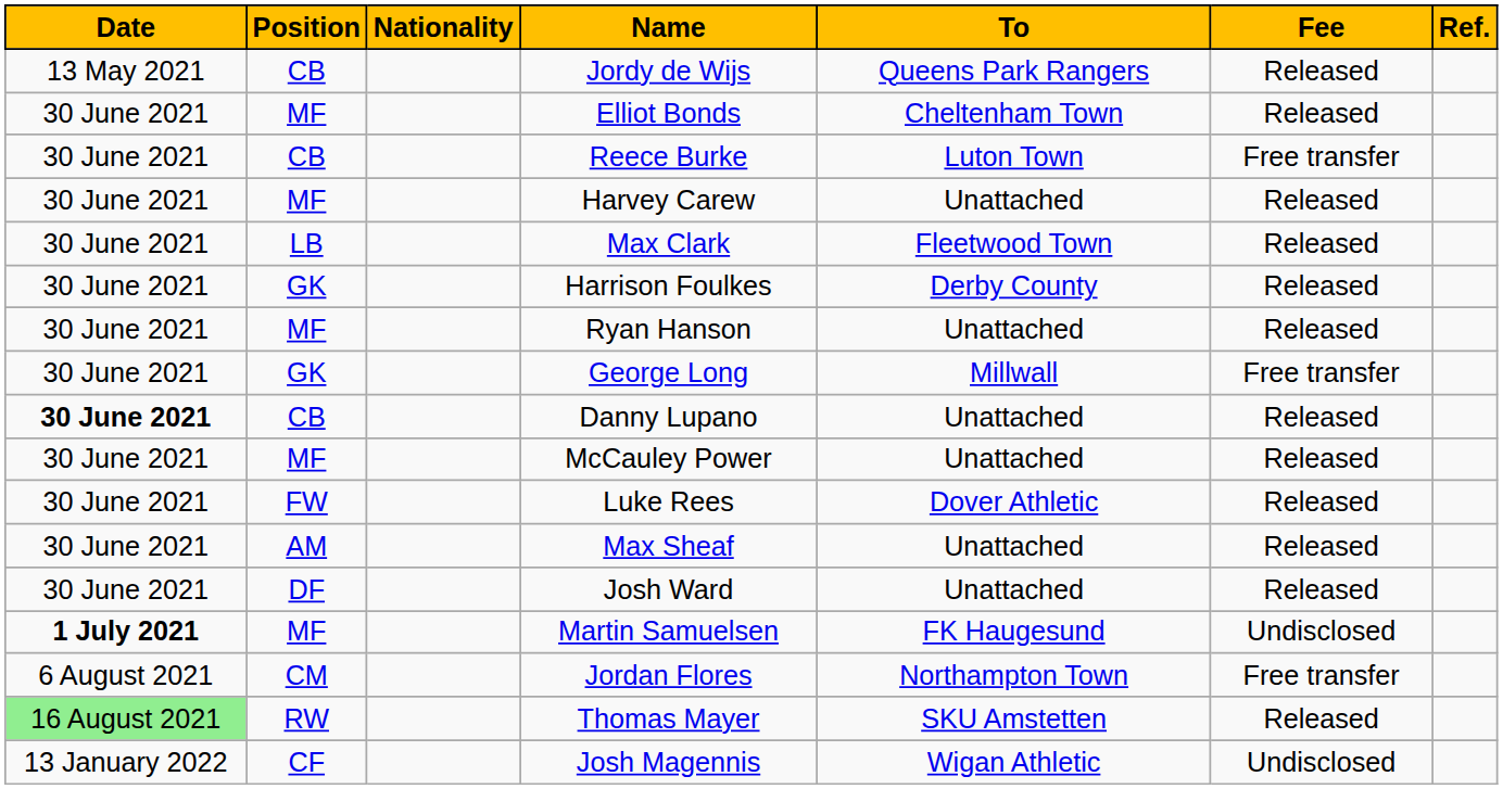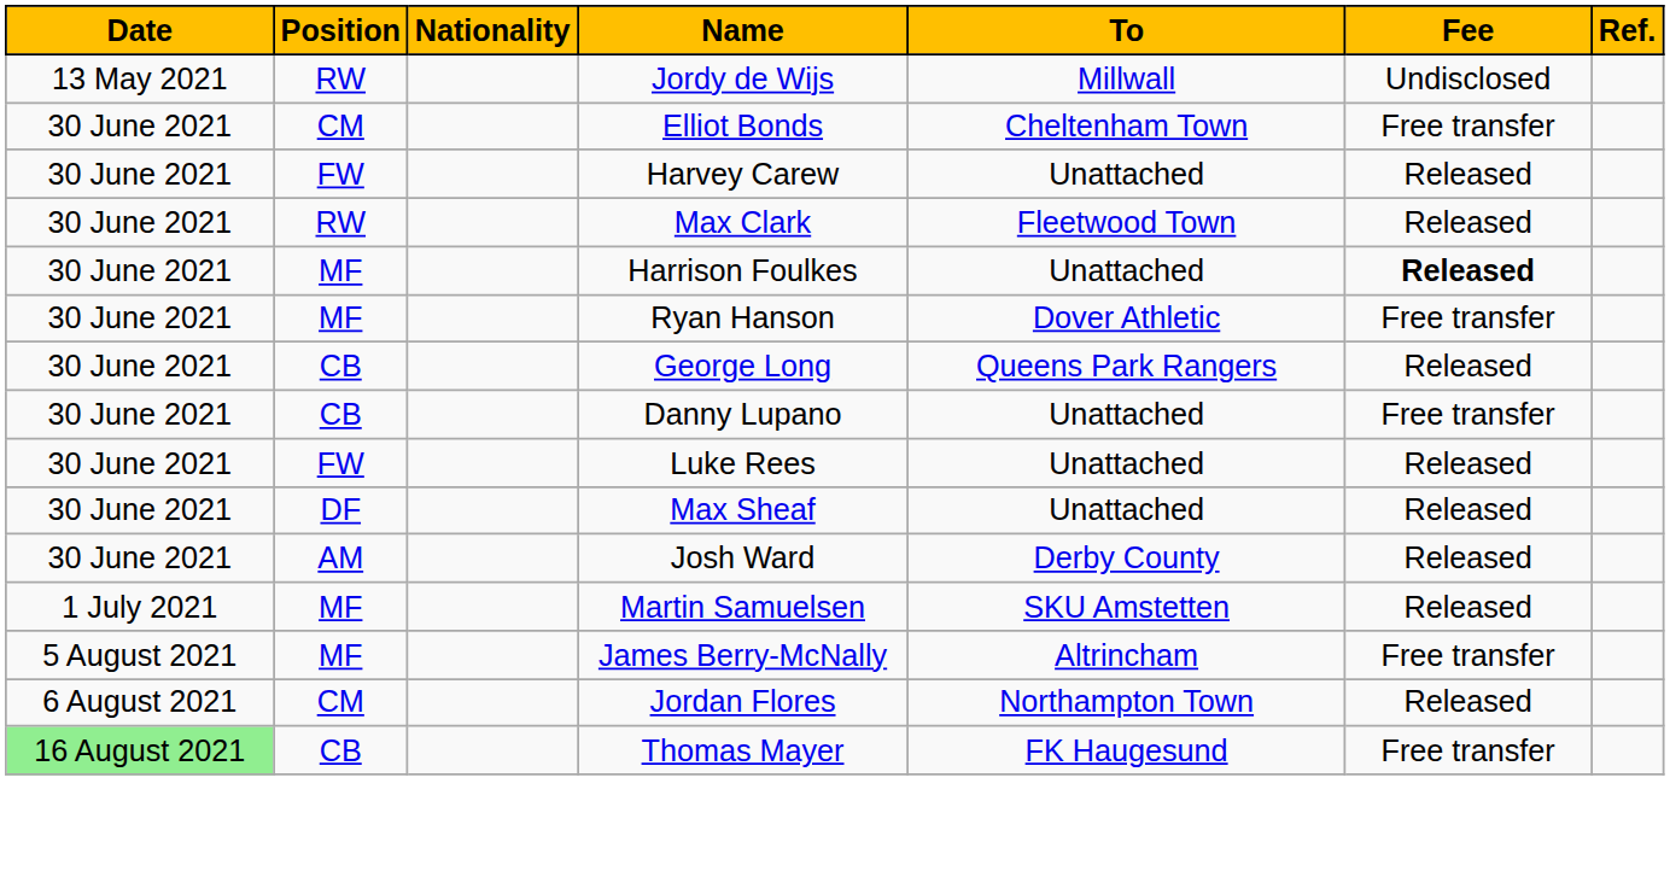 <table class="wikitable" style="text-align:center; font-size:90%">
 <tr>
 <th style="color:#000000; background:#ffbf00; border:1px solid #000000; width:120px;">Date</th>
 <th style="color:#000000; background:#ffbf00; border:1px solid #000000; width:50px;">Position</th>
 <th style="color:#000000; background:#ffbf00; border:1px solid #000000; width:50px;">Nationality</th>
 <th style="color:#000000; background:#ffbf00; border:1px solid #000000; width:150px;">Name</th>
 <th style="color:#000000; background:#ffbf00; border:1px solid #000000; width:200px;">To</th>
 <th style="color:#000000; background:#ffbf00; border:1px solid #000000; width:110px;">Fee</th>
 <th style="color:#000000; background:#ffbf00; border:1px solid #000000; width:25px;">Ref.</th>
 </tr>
 <tr>
 <td>13 May 2021</td>
-<td><a href='#'>CB</a></td>
+<td><a href='#'>RW</a></td>
 <td></td>
 <td><a href='#'>Jordy de Wijs</a></td>
-<td> <a href='#'>Queens Park Rangers</a></td>
-<td>Released</td>
+<td> <a href='#'>Millwall</a></td>
+<td>Undisclosed</td>
 <td></td>
 </tr>
 <tr>
 <td>30 June 2021</td>
-<td><a href='#'>MF</a></td>
+<td><a href='#'>CM</a></td>
 <td></td>
 <td><a href='#'>Elliot Bonds</a></td>
 <td> <a href='#'>Cheltenham Town</a></td>
-<td>Released</td>
-<td></td>
-</tr>
-<tr>
-<td>30 June 2021</td>
-<td><a href='#'>CB</a></td>
-<td></td>
-<td><a href='#'>Reece Burke</a></td>
-<td> <a href='#'>Luton Town</a></td>
 <td>Free transfer</td>
 <td></td>
 </tr>
 <tr>
 <td>30 June 2021</td>
-<td><a href='#'>MF</a></td>
+<td><a href='#'>FW</a></td>
 <td></td>
 <td>Harvey Carew</td>
 <td> Unattached</td>
 <td>Released</td>
 <td></td>
 </tr>
 <tr>
 <td>30 June 2021</td>
-<td><a href='#'>LB</a></td>
+<td><a href='#'>RW</a></td>
 <td></td>
 <td><a href='#'>Max Clark</a></td>
 <td> <a href='#'>Fleetwood Town</a></td>
 <td>Released</td>
 <td></td>
 </tr>
 <tr>
 <td>30 June 2021</td>
-<td><a href='#'>GK</a></td>
+<td><a href='#'>MF</a></td>
 <td></td>
 <td>Harrison Foulkes</td>
-<td> <a href='#'>Derby County</a></td>
-<td>Released</td>
+<td> Unattached</td>
+<td><strong>Released</strong></td>
 <td></td>
 </tr>
 <tr>
 <td>30 June 2021</td>
 <td><a href='#'>MF</a></td>
 <td></td>
 <td>Ryan Hanson</td>
-<td> Unattached</td>
+<td> <a href='#'>Dover Athletic</a></td>
+<td>Free transfer</td>
+<td></td>
+</tr>
+<tr>
+<td>30 June 2021</td>
+<td><a href='#'>CB</a></td>
+<td></td>
+<td><a href='#'>George Long</a></td>
+<td> <a href='#'>Queens Park Rangers</a></td>
 <td>Released</td>
 <td></td>
 </tr>
 <tr>
 <td>30 June 2021</td>
-<td><a href='#'>GK</a></td>
-<td></td>
-<td><a href='#'>George Long</a></td>
-<td> <a href='#'>Millwall</a></td>
-<td>Free transfer</td>
-<td></td>
-</tr>
-<tr>
-<td><strong>30 June 2021</strong></td>
 <td><a href='#'>CB</a></td>
 <td></td>
 <td>Danny Lupano</td>
 <td> Unattached</td>
-<td>Released</td>
-<td></td>
-</tr>
-<tr>
-<td>30 June 2021</td>
-<td><a href='#'>MF</a></td>
-<td></td>
-<td>McCauley Power</td>
-<td> Unattached</td>
-<td>Released</td>
+<td>Free transfer</td>
 <td></td>
 </tr>
 <tr>
 <td>30 June 2021</td>
 <td><a href='#'>FW</a></td>
 <td></td>
 <td>Luke Rees</td>
-<td> <a href='#'>Dover Athletic</a></td>
+<td> Unattached</td>
 <td>Released</td>
 <td></td>
 </tr>
 <tr>
 <td>30 June 2021</td>
-<td><a href='#'>AM</a></td>
+<td><a href='#'>DF</a></td>
 <td></td>
 <td><a href='#'>Max Sheaf</a></td>
 <td> Unattached</td>
 <td>Released</td>
 <td></td>
 </tr>
 <tr>
 <td>30 June 2021</td>
-<td><a href='#'>DF</a></td>
+<td><a href='#'>AM</a></td>
 <td></td>
 <td>Josh Ward</td>
-<td> Unattached</td>
+<td> <a href='#'>Derby County</a></td>
 <td>Released</td>
 <td></td>
 </tr>
 <tr>
-<td><strong>1 July 2021</strong></td>
+<td>1 July 2021</td>
 <td><a href='#'>MF</a></td>
 <td></td>
 <td><a href='#'>Martin Samuelsen</a></td>
-<td> <a href='#'>FK Haugesund</a></td>
-<td>Undisclosed</td>
+<td> <a href='#'>SKU Amstetten</a></td>
+<td>Released</td>
+<td></td>
+</tr>
+<tr>
+<td>5 August 2021</td>
+<td><a href='#'>MF</a></td>
+<td></td>
+<td><a href='#'>James Berry-McNally</a></td>
+<td> <a href='#'>Altrincham</a></td>
+<td>Free transfer</td>
 <td></td>
 </tr>
 <tr>
 <td>6 August 2021</td>
 <td><a href='#'>CM</a></td>
 <td></td>
 <td><a href='#'>Jordan Flores</a></td>
 <td> <a href='#'>Northampton Town</a></td>
-<td>Free transfer</td>
+<td>Released</td>
 <td></td>
 </tr>
 <tr>
 <td style="background: lightgreen;">16 August 2021</td>
-<td><a href='#'>RW</a></td>
+<td><a href='#'>CB</a></td>
 <td></td>
 <td><a href='#'>Thomas Mayer</a></td>
-<td> <a href='#'>SKU Amstetten</a></td>
-<td>Released</td>
-<td></td>
-</tr>
-<tr>
-<td>13 January 2022</td>
-<td><a href='#'>CF</a></td>
-<td></td>
-<td><a href='#'>Josh Magennis</a></td>
-<td> <a href='#'>Wigan Athletic</a></td>
-<td>Undisclosed</td>
+<td> <a href='#'>FK Haugesund</a></td>
+<td>Free transfer</td>
 <td></td>
 </tr>
 </table>
